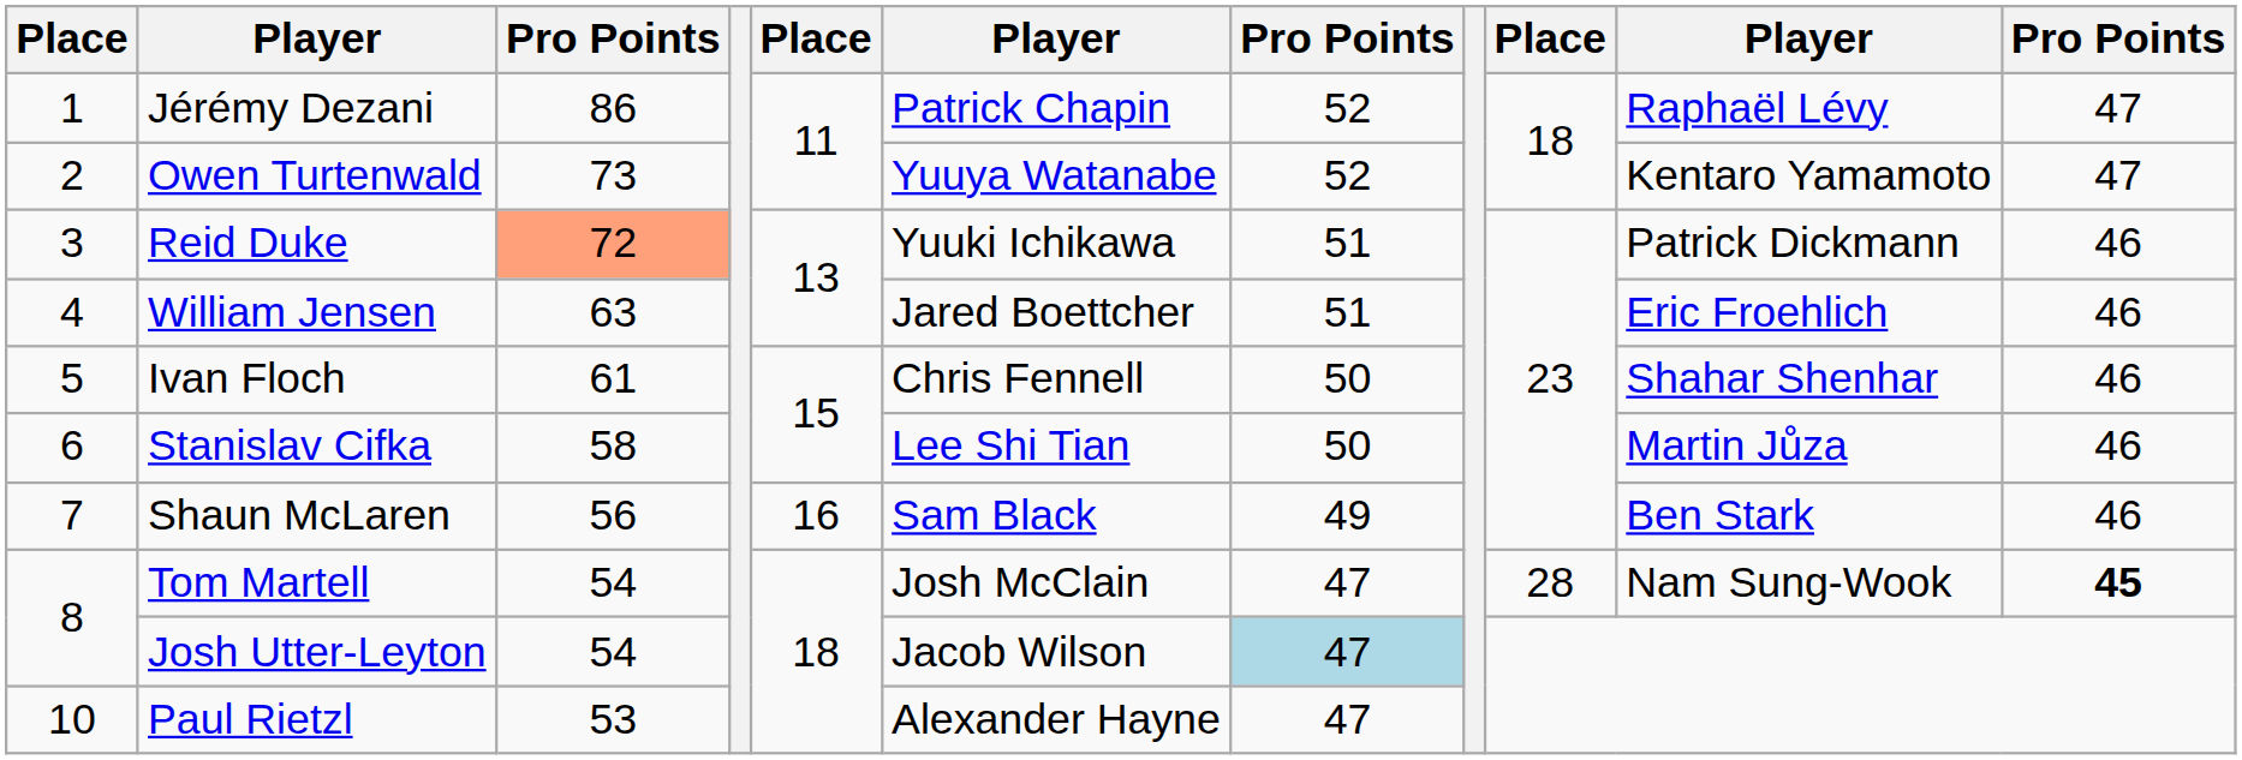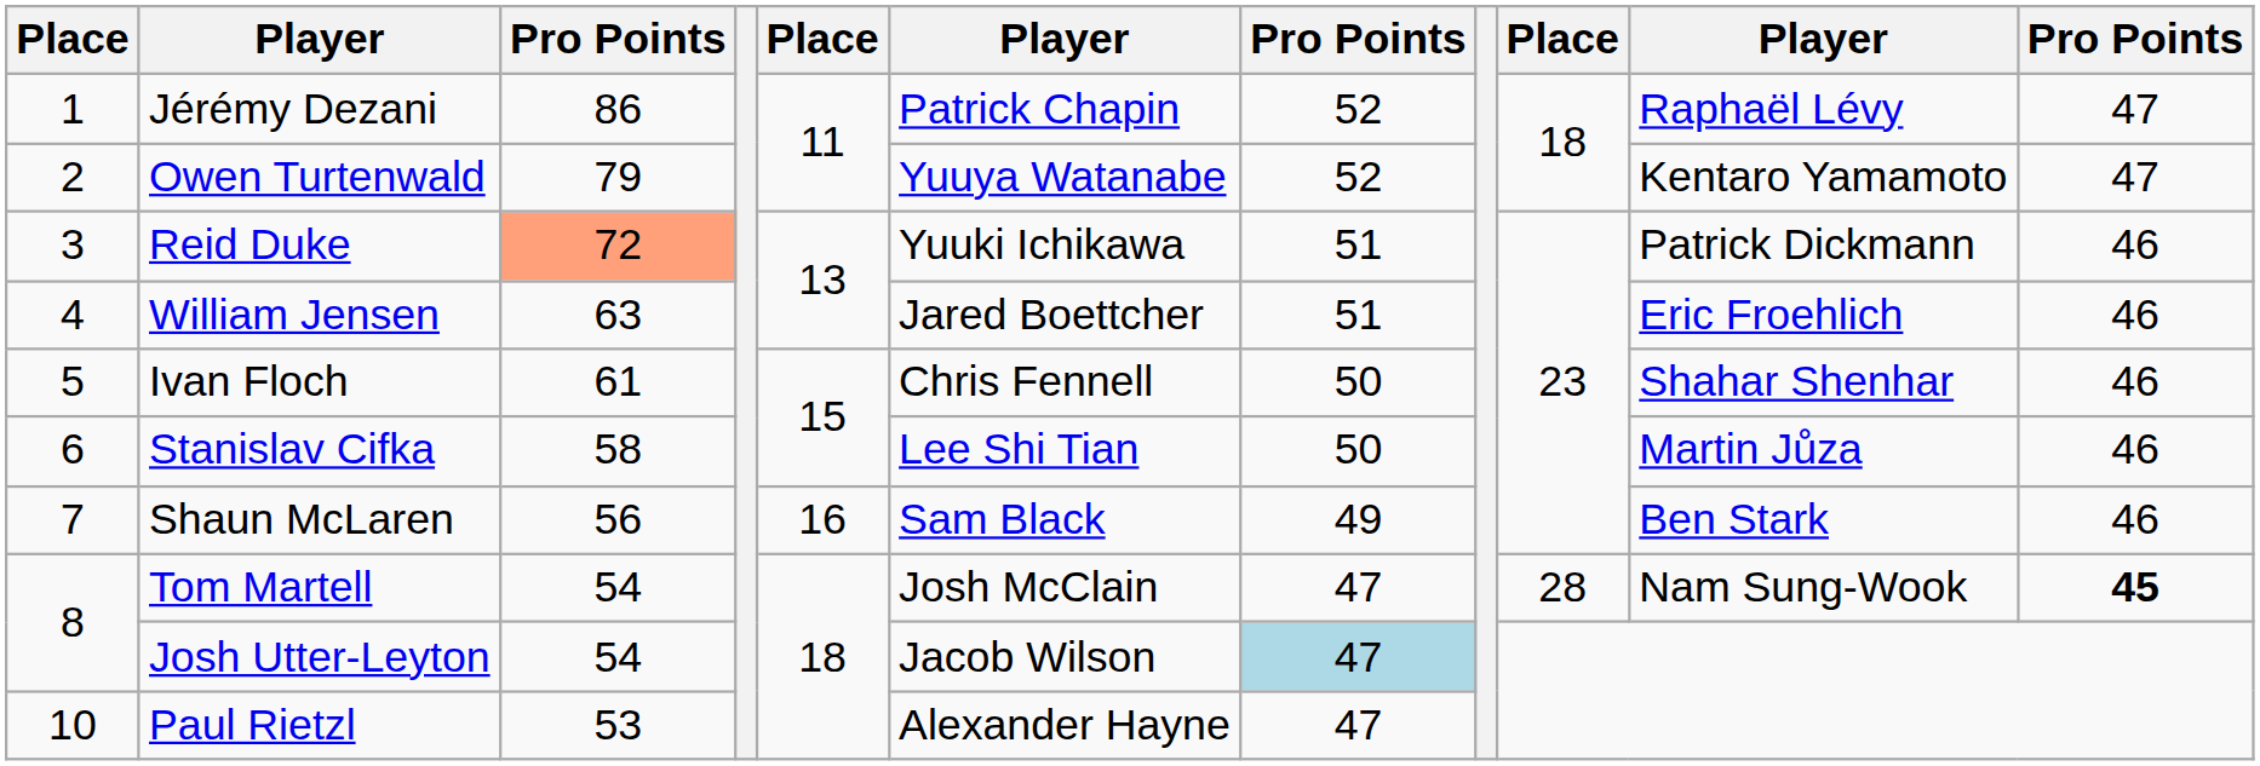 <table class="wikitable">
 <tr>
 <th>Place</th>
 <th>Player</th>
 <th>Pro Points</th>
 <th rowspan=11></th>
 <th>Place</th>
 <th>Player</th>
 <th>Pro Points</th>
 <th rowspan=11></th>
 <th>Place</th>
 <th>Player</th>
 <th>Pro Points</th>
 </tr>
 <tr>
 <td align=center>1</td>
 <td> Jérémy Dezani</td>
 <td align=center>86</td>
 <td rowspan = 2 align=center>11</td>
 <td> <a href='#'>Patrick Chapin</a></td>
 <td align=center>52</td>
 <td rowspan=2 align=center>18</td>
 <td> <a href='#'>Raphaël Lévy</a></td>
 <td align=center>47</td>
 </tr>
 <tr>
 <td align=center>2</td>
 <td> <a href='#'>Owen Turtenwald</a></td>
-<td align=center>73</td>
+<td align=center>79</td>
 <td> <a href='#'>Yuuya Watanabe</a></td>
 <td align=center>52</td>
 <td> Kentaro Yamamoto</td>
 <td align=center>47</td>
 </tr>
 <tr>
 <td align=center>3</td>
 <td> <a href='#'>Reid Duke</a></td>
 <td align=center style="background: lightsalmon;">72</td>
 <td rowspan = 2 align=center>13</td>
 <td> Yuuki Ichikawa</td>
 <td align=center>51</td>
 <td rowspan=5 align=center>23</td>
 <td> Patrick Dickmann</td>
 <td align=center>46</td>
 </tr>
 <tr>
 <td align=center>4</td>
 <td> <a href='#'>William Jensen</a></td>
 <td align=center>63</td>
 <td> Jared Boettcher</td>
 <td align=center>51</td>
 <td> <a href='#'>Eric Froehlich</a></td>
 <td align=center>46</td>
 </tr>
 <tr>
 <td align=center>5</td>
 <td> Ivan Floch</td>
 <td align=center>61</td>
 <td align=center rowspan=2>15</td>
 <td> Chris Fennell</td>
 <td align=center>50</td>
 <td> <a href='#'>Shahar Shenhar</a></td>
 <td align=center>46</td>
 </tr>
 <tr>
 <td align=center>6</td>
 <td> <a href='#'>Stanislav Cifka</a></td>
 <td align=center>58</td>
 <td> <a href='#'>Lee Shi Tian</a></td>
 <td align=center>50</td>
 <td> <a href='#'>Martin Jůza</a></td>
 <td align=center>46</td>
 </tr>
 <tr>
 <td align=center>7</td>
 <td> Shaun McLaren</td>
 <td align=center>56</td>
 <td align=center>16</td>
 <td> <a href='#'>Sam Black</a></td>
 <td align=center>49</td>
 <td> <a href='#'>Ben Stark</a></td>
 <td align=center>46</td>
 </tr>
 <tr>
 <td rowspan=2 align=center>8</td>
 <td> <a href='#'>Tom Martell</a></td>
 <td align=center>54</td>
 <td rowspan = 3 align=center>18</td>
 <td> Josh McClain</td>
 <td align=center>47</td>
 <td align=center>28</td>
 <td> Nam Sung-Wook</td>
 <td align=center><strong>45</strong></td>
 </tr>
 <tr>
 <td> <a href='#'>Josh Utter-Leyton</a></td>
 <td align=center>54</td>
 <td> Jacob Wilson</td>
 <td align=center style="background: lightblue;">47</td>
 </tr>
 <tr>
 <td align=center>10</td>
 <td> <a href='#'>Paul Rietzl</a></td>
 <td align=center>53</td>
 <td> Alexander Hayne</td>
 <td align=center>47</td>
 </tr>
 </table>
